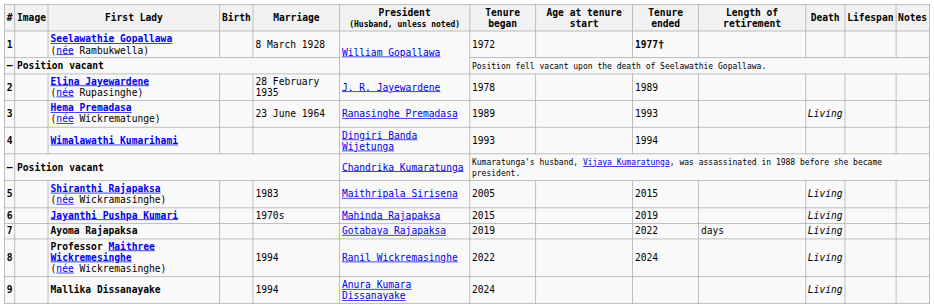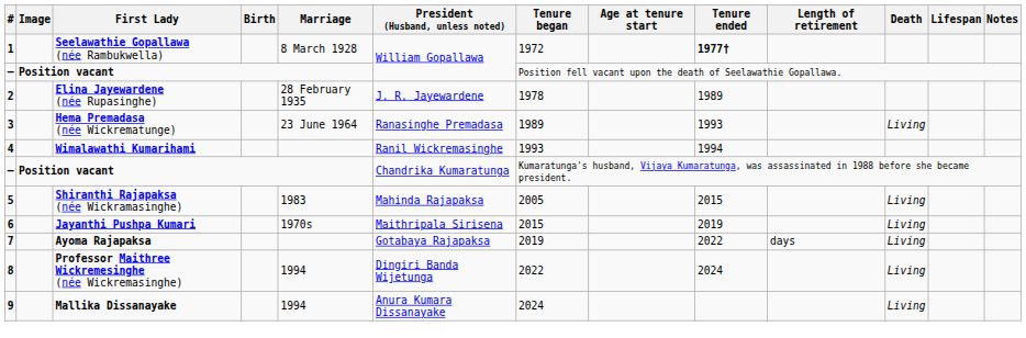 <table class="sortable wikitable">
 <tr>
 <th align="center">#<br></th>
 <th align="center" class="unsortable">Image<br></th>
 <th align="center">First Lady<br></th>
 <th align="center">Birth</th>
 <th align="center">Marriage<br></th>
 <th align="center">President <br><small>(Husband, unless noted)</small></th>
 <th align="center" class="unsortable">Tenure began<br></th>
 <th align="center">Age at tenure start</th>
 <th align="center" class="unsortable">Tenure ended</th>
 <th align="center">Length of retirement<br></th>
 <th align="center">Death</th>
 <th align="center">Lifespan<br></th>
 <th align="center">Notes<br></th>
 </tr>
 <tr>
 <td><strong>1</strong></td>
 <td></td>
 <td><strong><a href='#'>Seelawathie Gopallawa</a></strong><br>(<a href='#'>née</a> Rambukwella)</td>
 <td></td>
 <td>8 March 1928</td>
 <td rowspan="2"><a href='#'>William Gopallawa</a></td>
 <td>1972</td>
 <td></td>
 <td><strong>1977†</strong></td>
 <td></td>
 <td></td>
 <td></td>
 <td></td>
 </tr>
 <tr>
 <td><strong>–</strong></td>
 <td colspan="4"><strong>Position vacant</strong></td>
 <td colspan="7"><small>Position fell vacant upon the death of Seelawathie Gopallawa.</small></td>
 </tr>
 <tr>
 <td><strong>2</strong></td>
 <td></td>
 <td><strong><a href='#'>Elina Jayewardene</a></strong><br>(<a href='#'>née</a> Rupasinghe)</td>
 <td></td>
 <td>28 February 1935</td>
 <td><a href='#'>J. R. Jayewardene</a></td>
 <td>1978</td>
 <td></td>
 <td>1989</td>
 <td></td>
 <td></td>
 <td></td>
 <td></td>
 </tr>
 <tr>
 <td><strong>3</strong></td>
 <td></td>
 <td><strong><a href='#'>Hema Premadasa</a></strong><br>(<a href='#'>née</a> Wickrematunge)</td>
 <td></td>
 <td>23 June 1964</td>
 <td><a href='#'>Ranasinghe Premadasa</a></td>
 <td>1989</td>
 <td></td>
 <td>1993</td>
 <td></td>
 <td><em>Living</em></td>
 <td></td>
 <td></td>
 </tr>
 <tr>
 <td><strong>4</strong></td>
 <td></td>
 <td><strong><a href='#'>Wimalawathi Kumarihami</a></strong></td>
 <td></td>
 <td></td>
-<td><a href='#'>Dingiri Banda Wijetunga</a></td>
+<td><a href='#'>Ranil Wickremasinghe</a></td>
 <td>1993</td>
 <td></td>
 <td>1994</td>
 <td></td>
 <td></td>
 <td></td>
 <td></td>
 </tr>
 <tr>
 <td><strong>–</strong></td>
 <td colspan="4"><strong>Position vacant</strong></td>
 <td><a href='#'>Chandrika Kumaratunga</a></td>
 <td colspan="7"><small>Kumaratunga's husband, <a href='#'>Vijaya Kumaratunga</a>, was assassinated in 1988 before she became president.</small></td>
 </tr>
 <tr>
 <td><strong>5</strong></td>
 <td></td>
 <td><strong><a href='#'>Shiranthi Rajapaksa</a></strong><br>(<a href='#'>née</a> Wickramasinghe)</td>
 <td></td>
 <td>1983</td>
-<td><a href='#'>Maithripala Sirisena</a></td>
+<td><a href='#'>Mahinda Rajapaksa</a></td>
 <td>2005</td>
 <td></td>
 <td>2015</td>
 <td></td>
 <td><em>Living</em></td>
 <td></td>
 <td></td>
 </tr>
 <tr>
 <td><strong>6</strong></td>
 <td></td>
 <td><strong><a href='#'>Jayanthi Pushpa Kumari</a></strong></td>
 <td></td>
 <td>1970s</td>
-<td><a href='#'>Mahinda Rajapaksa</a></td>
+<td><a href='#'>Maithripala Sirisena</a></td>
 <td>2015</td>
 <td></td>
 <td>2019</td>
 <td></td>
 <td><em>Living</em></td>
 <td></td>
 <td></td>
 </tr>
 <tr>
 <td><strong>7</strong></td>
 <td></td>
 <td><strong>Ayoma Rajapaksa</strong></td>
 <td></td>
 <td></td>
 <td><a href='#'>Gotabaya Rajapaksa</a></td>
 <td>2019</td>
 <td></td>
 <td>2022</td>
 <td> days</td>
 <td><em>Living</em></td>
 <td></td>
 <td></td>
 </tr>
 <tr>
 <td><strong>8</strong></td>
 <td></td>
 <td><strong>Professor <a href='#'>Maithree Wickremesinghe</a></strong><br>(<a href='#'>née</a> Wickremasinghe)</td>
 <td></td>
 <td>1994</td>
-<td><a href='#'>Ranil Wickremasinghe</a></td>
+<td><a href='#'>Dingiri Banda Wijetunga</a></td>
 <td>2022</td>
 <td></td>
 <td>2024</td>
 <td></td>
 <td><em>Living</em></td>
 <td></td>
 <td></td>
 </tr>
 <tr>
 <td><strong>9</strong></td>
 <td></td>
 <td><strong>Mallika Dissanayake</strong></td>
 <td></td>
 <td>1994</td>
 <td><a href='#'>Anura Kumara Dissanayake</a></td>
 <td>2024</td>
 <td></td>
 <td></td>
 <td></td>
 <td><em>Living</em></td>
 <td></td>
 </tr>
 </table>
